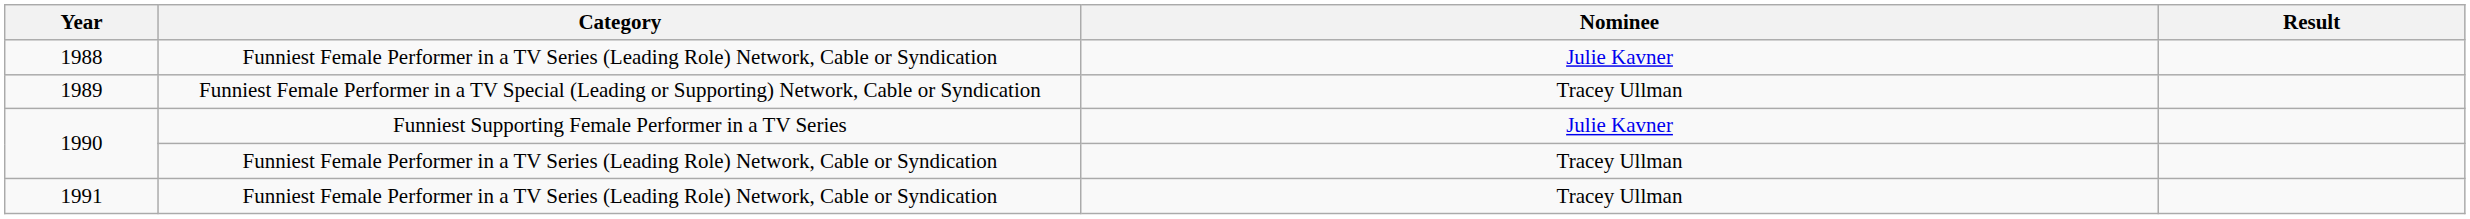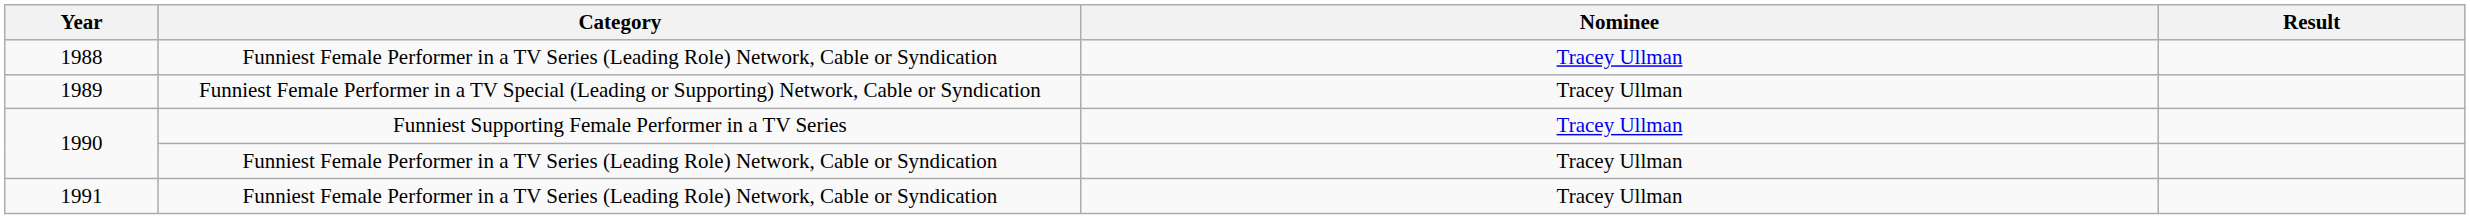 <table class="wikitable plainrowheaders" style="font-size: 90%; text-align:center" width=85%>
 <tr>
 <th scope="col" width="5%">Year</th>
 <th scope="col" width="30%">Category</th>
 <th scope="col" width="35%">Nominee</th>
 <th scope="col" width="10%">Result</th>
 </tr>
 <tr>
 <td>1988</td>
 <td>Funniest Female Performer in a TV Series (Leading Role) Network, Cable or Syndication</td>
-<td><a href='#'>Julie Kavner</a></td>
+<td><a href='#'>Tracey Ullman</a></td>
 <td></td>
 </tr>
 <tr>
 <td>1989</td>
 <td>Funniest Female Performer in a TV Special (Leading or Supporting) Network, Cable or Syndication</td>
 <td>Tracey Ullman</td>
 <td></td>
 </tr>
 <tr>
 <td rowspan=2>1990</td>
 <td>Funniest Supporting Female Performer in a TV Series</td>
-<td><a href='#'>Julie Kavner</a></td>
+<td><a href='#'>Tracey Ullman</a></td>
 <td></td>
 </tr>
 <tr>
 <td>Funniest Female Performer in a TV Series (Leading Role) Network, Cable or Syndication</td>
 <td>Tracey Ullman</td>
 <td></td>
 </tr>
 <tr>
 <td>1991</td>
 <td>Funniest Female Performer in a TV Series (Leading Role) Network, Cable or Syndication</td>
 <td>Tracey Ullman</td>
 <td></td>
 </tr>
 </table>
